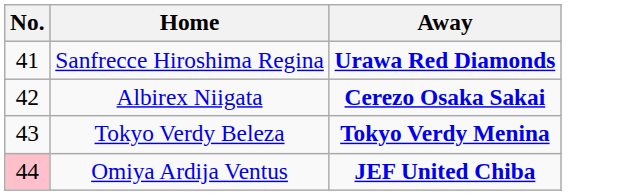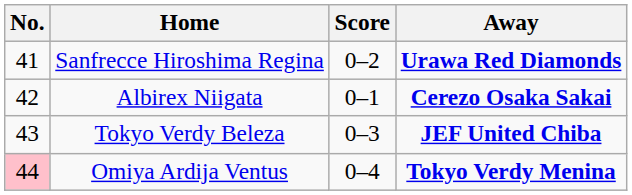 <table class="wikitable" style="text-align: center">
 <tr>
 <th>No.</th>
 <th>Home</th>
+<th>Score</th>
 <th>Away</th>
 </tr>
 <tr>
 <td>41</td>
 <td><a href='#'>Sanfrecce Hiroshima Regina</a></td>
+<td>0–2</td>
 <td><strong><a href='#'>Urawa Red Diamonds</a></strong></td>
 </tr>
 <tr>
 <td>42</td>
 <td><a href='#'>Albirex Niigata</a></td>
+<td>0–1</td>
 <td><strong><a href='#'>Cerezo Osaka Sakai</a></strong></td>
 </tr>
 <tr>
 <td>43</td>
 <td><a href='#'>Tokyo Verdy Beleza</a></td>
-<td><strong><a href='#'>Tokyo Verdy Menina</a></strong></td>
+<td>0–3</td>
+<td><strong><a href='#'>JEF United Chiba</a></strong></td>
 </tr>
 <tr>
 <td style="background: pink;">44</td>
 <td><a href='#'>Omiya Ardija Ventus</a></td>
-<td><strong><a href='#'>JEF United Chiba</a></strong></td>
+<td>0–4</td>
+<td><strong><a href='#'>Tokyo Verdy Menina</a></strong></td>
 </tr>
 </table>
